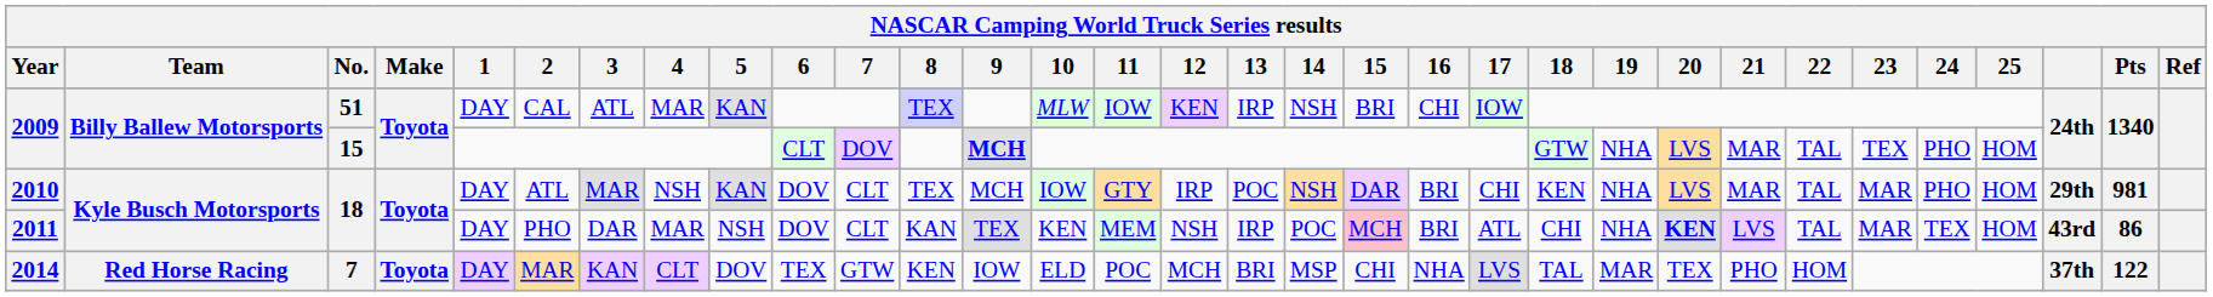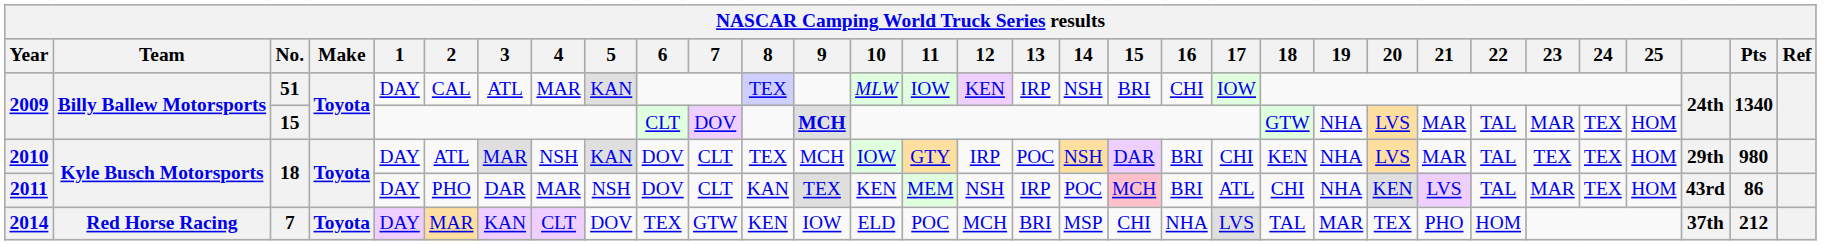 <table class="wikitable" style="text-align:center; font-size:75%">
 <tr>
 <th colspan=45><a href='#'>NASCAR Camping World Truck Series</a> results</th>
 </tr>
 <tr>
 <th>Year</th>
 <th>Team</th>
 <th>No.</th>
 <th>Make</th>
 <th>1</th>
 <th>2</th>
 <th>3</th>
 <th>4</th>
 <th>5</th>
 <th>6</th>
 <th>7</th>
 <th>8</th>
 <th>9</th>
 <th>10</th>
 <th>11</th>
 <th>12</th>
 <th>13</th>
 <th>14</th>
 <th>15</th>
 <th>16</th>
 <th>17</th>
 <th>18</th>
 <th>19</th>
 <th>20</th>
 <th>21</th>
 <th>22</th>
 <th>23</th>
 <th>24</th>
 <th>25</th>
 <th></th>
 <th>Pts</th>
 <th>Ref</th>
 </tr>
 <tr>
 <th rowspan=2><a href='#'>2009</a></th>
 <th rowspan=2><a href='#'>Billy Ballew Motorsports</a></th>
 <th>51</th>
 <th rowspan=2><a href='#'>Toyota</a></th>
 <td><a href='#'>DAY</a></td>
 <td><a href='#'>CAL</a></td>
 <td><a href='#'>ATL</a></td>
 <td><a href='#'>MAR</a></td>
 <td style="background:#DFDFDF;"><a href='#'>KAN</a><br></td>
 <td colspan=2></td>
 <td style="background:#CFCFFF;"><a href='#'>TEX</a><br></td>
 <td></td>
 <td style="background:#DFFFDF;"><em><a href='#'>MLW</a></em><br></td>
 <td style="background:#DFFFDF;"><a href='#'>IOW</a><br></td>
 <td style="background:#EFCFFF;"><a href='#'>KEN</a><br></td>
 <td><a href='#'>IRP</a></td>
 <td><a href='#'>NSH</a></td>
 <td><a href='#'>BRI</a></td>
 <td><a href='#'>CHI</a></td>
 <td style="background:#DFFFDF;"><a href='#'>IOW</a><br></td>
 <td colspan=8></td>
 <th rowspan=2>24th</th>
 <th rowspan=2>1340</th>
 <th rowspan=2></th>
 </tr>
 <tr>
 <th>15</th>
 <td colspan=5></td>
 <td style="background:#DFFFDF;"><a href='#'>CLT</a><br></td>
 <td style="background:#EFCFFF;"><a href='#'>DOV</a><br></td>
 <td></td>
 <td style="background:#DFDFDF;"><strong><a href='#'>MCH</a></strong><br></td>
 <td colspan=8></td>
 <td style="background:#DFFFDF;"><a href='#'>GTW</a><br></td>
 <td><a href='#'>NHA</a></td>
 <td style="background:#FFDF9F;"><a href='#'>LVS</a><br></td>
 <td><a href='#'>MAR</a></td>
 <td><a href='#'>TAL</a></td>
+<td><a href='#'>MAR</a></td>
 <td><a href='#'>TEX</a></td>
-<td><a href='#'>PHO</a></td>
 <td><a href='#'>HOM</a></td>
 </tr>
 <tr>
 <th><a href='#'>2010</a></th>
 <th rowspan=2><a href='#'>Kyle Busch Motorsports</a></th>
 <th rowspan=2>18</th>
 <th rowspan=2><a href='#'>Toyota</a></th>
 <td><a href='#'>DAY</a></td>
 <td><a href='#'>ATL</a></td>
 <td style="background:#DFDFDF;"><a href='#'>MAR</a><br></td>
 <td><a href='#'>NSH</a></td>
 <td style="background:#DFDFDF;"><a href='#'>KAN</a><br></td>
 <td><a href='#'>DOV</a></td>
 <td><a href='#'>CLT</a></td>
 <td><a href='#'>TEX</a></td>
 <td><a href='#'>MCH</a></td>
 <td style="background:#DFFFDF;"><a href='#'>IOW</a><br></td>
 <td style="background:#FFDF9F;"><a href='#'>GTY</a><br></td>
 <td><a href='#'>IRP</a></td>
 <td><a href='#'>POC</a></td>
 <td style="background:#FFDF9F;"><a href='#'>NSH</a><br></td>
 <td style="background:#EFCFFF;"><a href='#'>DAR</a><br></td>
 <td><a href='#'>BRI</a></td>
 <td><a href='#'>CHI</a></td>
 <td><a href='#'>KEN</a></td>
 <td><a href='#'>NHA</a></td>
 <td style="background:#FFDF9F;"><a href='#'>LVS</a><br></td>
 <td><a href='#'>MAR</a></td>
 <td><a href='#'>TAL</a></td>
-<td><a href='#'>MAR</a></td>
-<td><a href='#'>PHO</a></td>
+<td><a href='#'>TEX</a></td>
+<td><a href='#'>TEX</a></td>
 <td><a href='#'>HOM</a></td>
 <th>29th</th>
-<th>981</th>
+<th>980</th>
 <th></th>
 </tr>
 <tr>
 <th><a href='#'>2011</a></th>
 <td><a href='#'>DAY</a></td>
 <td><a href='#'>PHO</a></td>
 <td><a href='#'>DAR</a></td>
 <td><a href='#'>MAR</a></td>
 <td><a href='#'>NSH</a></td>
 <td><a href='#'>DOV</a></td>
 <td><a href='#'>CLT</a></td>
 <td><a href='#'>KAN</a></td>
 <td style="background:#DFDFDF;"><a href='#'>TEX</a><br></td>
 <td><a href='#'>KEN</a></td>
 <td style="background:#DFFFDF;"><a href='#'>MEM</a><br></td>
 <td><a href='#'>NSH</a></td>
 <td><a href='#'>IRP</a></td>
 <td><a href='#'>POC</a></td>
 <td style="background: pink;"><a href='#'>MCH</a></td>
 <td><a href='#'>BRI</a></td>
 <td><a href='#'>ATL</a></td>
 <td><a href='#'>CHI</a></td>
 <td><a href='#'>NHA</a></td>
-<td style="background:#DFDFDF;"><strong><a href='#'>KEN</a><br></strong></td>
+<td style="background:#DFDFDF;"><a href='#'>KEN</a><br></td>
 <td style="background:#EFCFFF;"><a href='#'>LVS</a><br></td>
 <td><a href='#'>TAL</a></td>
 <td><a href='#'>MAR</a></td>
 <td><a href='#'>TEX</a></td>
 <td><a href='#'>HOM</a></td>
 <th>43rd</th>
 <th>86</th>
 <th></th>
 </tr>
 <tr>
 <th><a href='#'>2014</a></th>
 <th><a href='#'>Red Horse Racing</a></th>
 <th>7</th>
 <th><a href='#'>Toyota</a></th>
 <td style="background:#EFCFFF;"><a href='#'>DAY</a><br></td>
 <td style="background:#FFDF9F;"><a href='#'>MAR</a><br></td>
 <td style="background:#EFCFFF;"><a href='#'>KAN</a><br></td>
 <td style="background:#EFCFFF;"><a href='#'>CLT</a><br></td>
 <td><a href='#'>DOV</a></td>
 <td><a href='#'>TEX</a></td>
 <td><a href='#'>GTW</a></td>
 <td><a href='#'>KEN</a></td>
 <td><a href='#'>IOW</a></td>
 <td><a href='#'>ELD</a></td>
 <td><a href='#'>POC</a></td>
 <td><a href='#'>MCH</a></td>
 <td><a href='#'>BRI</a></td>
 <td><a href='#'>MSP</a></td>
 <td><a href='#'>CHI</a></td>
 <td><a href='#'>NHA</a></td>
 <td style="background:#DFDFDF;"><a href='#'>LVS</a><br></td>
 <td><a href='#'>TAL</a></td>
 <td><a href='#'>MAR</a></td>
 <td><a href='#'>TEX</a></td>
 <td><a href='#'>PHO</a></td>
 <td><a href='#'>HOM</a></td>
 <td colspan=3></td>
 <th>37th</th>
-<th>122</th>
+<th>212</th>
 <th></th>
 </tr>
 </table>
